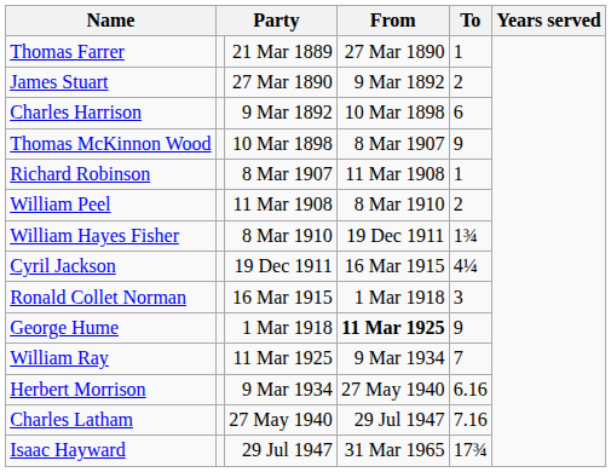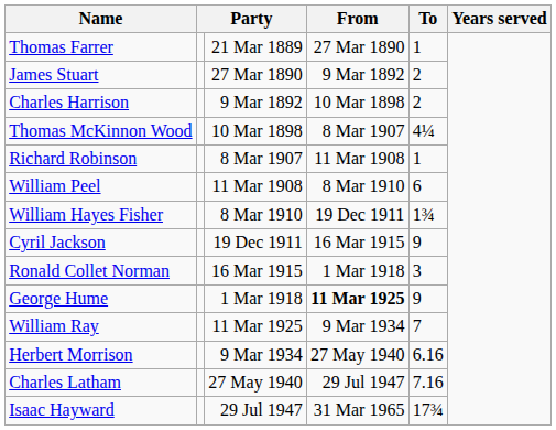 <table class="wikitable sortable">
 <tr>
 <th>Name</th>
 <th colspan=2>Party</th>
 <th>From</th>
 <th>To</th>
 <th>Years served</th>
 </tr>
 <tr>
 <td><a href='#'>Thomas Farrer</a></td>
 <td></td>
 <td align=right>21 Mar 1889</td>
 <td align=right>27 Mar 1890</td>
 <td>1</td>
 </tr>
 <tr>
 <td><a href='#'>James Stuart</a></td>
 <td></td>
 <td align=right>27 Mar 1890</td>
 <td align=right>9 Mar 1892</td>
 <td>2</td>
 </tr>
 <tr>
 <td><a href='#'>Charles Harrison</a></td>
 <td></td>
 <td align=right>9 Mar 1892</td>
 <td align=right>10 Mar 1898</td>
-<td>6</td>
+<td>2</td>
 </tr>
 <tr>
 <td><a href='#'>Thomas McKinnon Wood</a></td>
 <td></td>
 <td align=right>10 Mar 1898</td>
 <td align=right>8 Mar 1907</td>
-<td>9</td>
+<td>4¼</td>
 </tr>
 <tr>
 <td><a href='#'>Richard Robinson</a></td>
 <td></td>
 <td align=right>8 Mar 1907</td>
 <td align=right>11 Mar 1908</td>
 <td>1</td>
 </tr>
 <tr>
 <td><a href='#'>William Peel</a></td>
 <td></td>
 <td align=right>11 Mar 1908</td>
 <td align=right>8 Mar 1910</td>
-<td>2</td>
+<td>6</td>
 </tr>
 <tr>
 <td><a href='#'>William Hayes Fisher</a></td>
 <td></td>
 <td align=right>8 Mar 1910</td>
 <td align=right>19 Dec 1911</td>
 <td>1¾</td>
 </tr>
 <tr>
 <td><a href='#'>Cyril Jackson</a></td>
 <td></td>
 <td align=right>19 Dec 1911</td>
 <td align=right>16 Mar 1915</td>
-<td>4¼</td>
+<td>9</td>
 </tr>
 <tr>
 <td><a href='#'>Ronald Collet Norman</a></td>
 <td></td>
 <td align=right>16 Mar 1915</td>
 <td align=right>1 Mar 1918</td>
 <td>3</td>
 </tr>
 <tr>
 <td><a href='#'>George Hume</a></td>
 <td></td>
 <td align=right>1 Mar 1918</td>
 <td align=right><strong>11 Mar 1925</strong></td>
 <td>9</td>
 </tr>
 <tr>
 <td><a href='#'>William Ray</a></td>
 <td></td>
 <td align=right>11 Mar 1925</td>
 <td align=right>9 Mar 1934</td>
 <td>7</td>
 </tr>
 <tr>
 <td><a href='#'>Herbert Morrison</a></td>
 <td></td>
 <td align=right>9 Mar 1934</td>
 <td align=right>27 May 1940</td>
 <td>6.16</td>
 </tr>
 <tr>
 <td><a href='#'>Charles Latham</a></td>
 <td></td>
 <td align=right>27 May 1940</td>
 <td align=right>29 Jul 1947</td>
 <td>7.16</td>
 </tr>
 <tr>
 <td><a href='#'>Isaac Hayward</a></td>
 <td></td>
 <td align=right>29 Jul 1947</td>
 <td align=right>31 Mar 1965</td>
 <td>17¾</td>
 </tr>
 </table>
